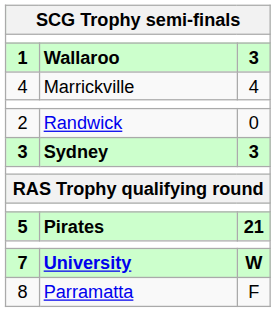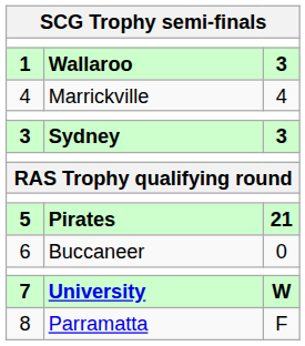 <table align="right" class="wikitable" style="font-size:90%; text-align:center; margin-left:1em; margin-right:4em">
 <tr bgcolor=#ccffcc>
 <th colspan=3>SCG Trophy semi-finals</th>
 </tr>
 <tr bgcolor=#fff>
 <td colspan=3></td>
 </tr>
 <tr bgcolor=#ccffcc>
 <td width=20><strong>1</strong></td>
 <td width=150; align=left> <strong>Wallaroo</strong></td>
 <td width=20><strong>3</strong></td>
 </tr>
 <tr>
 <td>4</td>
 <td align=left>Marrickville</td>
 <td>4</td>
 </tr>
 <tr bgcolor=#fff>
 <td colspan=3></td>
 </tr>
-<tr>
-<td>2</td>
-<td align=left> <a href='#'>Randwick</a></td>
-<td>0</td>
-</tr>
 <tr bgcolor=#ccffcc>
 <td><strong>3</strong></td>
 <td align=left><strong>Sydney</strong></td>
 <td><strong>3</strong></td>
 </tr>
 <tr bgcolor=#fff>
 <td colspan=3></td>
 </tr>
 <tr bgcolor=#ccffcc>
 <th colspan=3>RAS Trophy qualifying round</th>
 </tr>
 <tr bgcolor=#fff>
 <td colspan=3></td>
 </tr>
 <tr bgcolor=#ccffcc>
 <td width=20><strong>5</strong></td>
 <td width=150; align=left> <strong>Pirates</strong></td>
 <td width=20><strong>21</strong></td>
 </tr>
+<tr>
+<td>6</td>
+<td align=left>Buccaneer</td>
+<td>0</td>
+</tr>
 <tr bgcolor=#fff>
 <td colspan=3></td>
 </tr>
 <tr bgcolor=#ccffcc>
 <td><strong>7</strong></td>
 <td align=left> <a href='#'><strong>University</strong></a></td>
 <td><strong>W</strong></td>
 </tr>
 <tr>
 <td>8</td>
 <td align=left><a href='#'>Parramatta</a></td>
 <td>F</td>
 </tr>
 </table>
